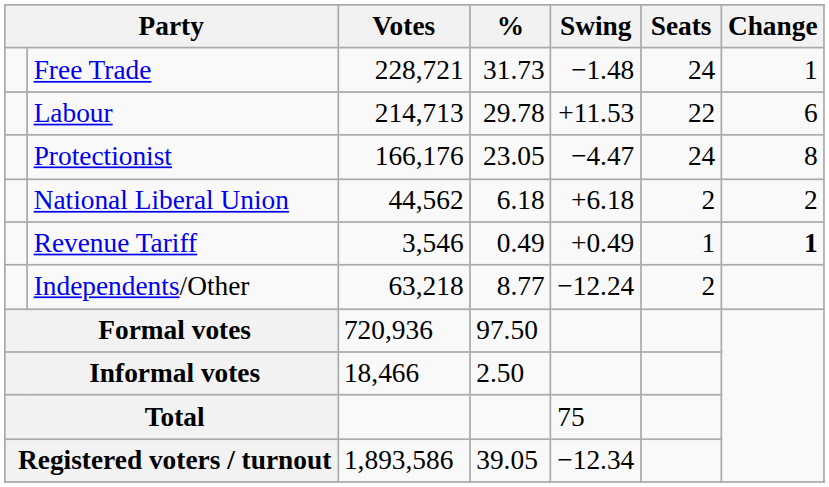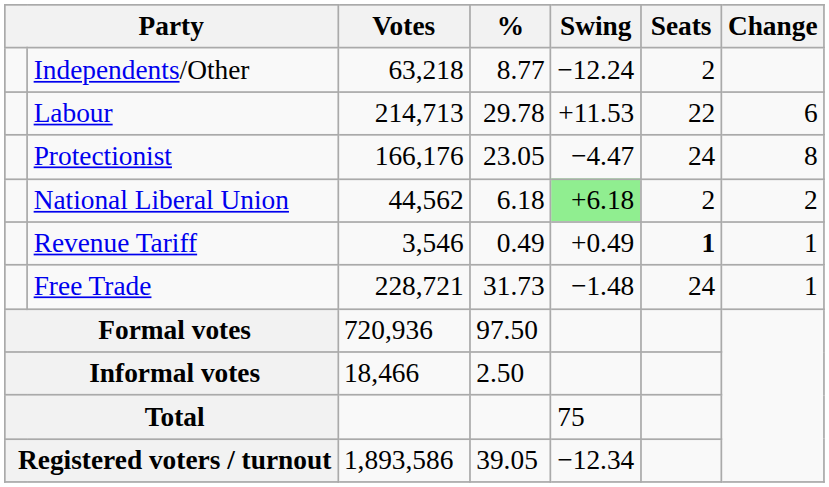 <table class="wikitable">
 <tr>
 <th colspan=2 style="width:180px">Party</th>
 <th style="width:70px">Votes</th>
 <th style="width:40px">%</th>
 <th style="width:40px">Swing</th>
 <th style="width:40px">Seats</th>
 <th style="width:40px">Change</th>
 </tr>
 <tr>
 <td> </td>
-<td><a href='#'>Free Trade</a></td>
-<td style="text-align:right">228,721</td>
-<td style="text-align:right">31.73</td>
-<td style="text-align:right">−1.48</td>
-<td style="text-align:right">24</td>
-<td style="text-align:right"> 1</td>
+<td><a href='#'>Independents</a>/Other</td>
+<td style="text-align:right">63,218</td>
+<td style="text-align:right">8.77</td>
+<td style="text-align:right">−12.24</td>
+<td style="text-align:right">2</td>
+<td style="text-align:right"></td>
 </tr>
 <tr>
 <td> </td>
 <td><a href='#'>Labour</a></td>
 <td style="text-align:right">214,713</td>
 <td style="text-align:right">29.78</td>
 <td style="text-align:right">+11.53</td>
 <td style="text-align:right">22</td>
 <td style="text-align:right"> 6</td>
 </tr>
 <tr>
 <td> </td>
 <td><a href='#'>Protectionist</a></td>
 <td style="text-align:right">166,176</td>
 <td style="text-align:right">23.05</td>
 <td style="text-align:right">−4.47</td>
 <td style="text-align:right">24</td>
 <td style="text-align:right"> 8</td>
 </tr>
 <tr>
 <td> </td>
 <td><a href='#'>National Liberal Union</a></td>
 <td style="text-align:right">44,562</td>
 <td style="text-align:right">6.18</td>
-<td style="text-align:right">+6.18</td>
+<td style="background: lightgreen; text-align:right">+6.18</td>
 <td style="text-align:right">2</td>
 <td style="text-align:right"> 2</td>
 </tr>
 <tr>
 <td> </td>
 <td><a href='#'>Revenue Tariff</a></td>
 <td style="text-align:right">3,546</td>
 <td style="text-align:right">0.49</td>
 <td style="text-align:right">+0.49</td>
-<td style="text-align:right">1</td>
-<td style="text-align:right"><strong> 1</strong></td>
+<td style="text-align:right"><strong>1</strong></td>
+<td style="text-align:right"> 1</td>
 </tr>
 <tr>
 <td> </td>
-<td><a href='#'>Independents</a>/Other</td>
-<td style="text-align:right">63,218</td>
-<td style="text-align:right">8.77</td>
-<td style="text-align:right">−12.24</td>
-<td style="text-align:right">2</td>
-<td style="text-align:right"></td>
+<td><a href='#'>Free Trade</a></td>
+<td style="text-align:right">228,721</td>
+<td style="text-align:right">31.73</td>
+<td style="text-align:right">−1.48</td>
+<td style="text-align:right">24</td>
+<td style="text-align:right"> 1</td>
 </tr>
 <tr>
 <th colspan="2"> Formal votes</th>
 <td>720,936</td>
 <td>97.50</td>
 <td></td>
 <td></td>
 </tr>
 <tr>
 <th colspan="2"> Informal votes</th>
 <td>18,466</td>
 <td>2.50</td>
 <td></td>
 <td></td>
 </tr>
 <tr>
 <th colspan="2"> Total</th>
 <td></td>
 <td></td>
 <td>75</td>
 <td></td>
 </tr>
 <tr>
 <th colspan="2"> Registered voters / turnout</th>
 <td>1,893,586</td>
 <td>39.05</td>
 <td>−12.34</td>
 <td></td>
 </tr>
 </table>
